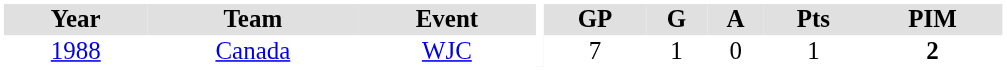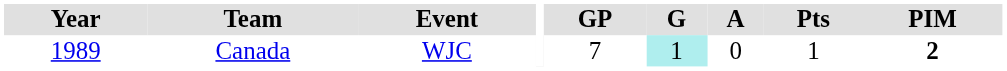 <table border="0" cellpadding="1" cellspacing="0" ID="Table3" style="text-align:center; width:40em">
 <tr ALIGN="center" bgcolor="#e0e0e0">
 <th>Year</th>
 <th>Team</th>
 <th>Event</th>
 <th rowspan="99" bgcolor="#ffffff"></th>
 <th>GP</th>
 <th>G</th>
 <th>A</th>
 <th>Pts</th>
 <th>PIM</th>
 </tr>
 <tr>
-<td><a href='#'>1988</a></td>
+<td><a href='#'>1989</a></td>
 <td><a href='#'>Canada</a></td>
 <td><a href='#'>WJC</a></td>
 <td>7</td>
-<td>1</td>
+<td style="background: paleturquoise;">1</td>
 <td>0</td>
 <td>1</td>
 <td><strong>2</strong></td>
 </tr>
 </table>
